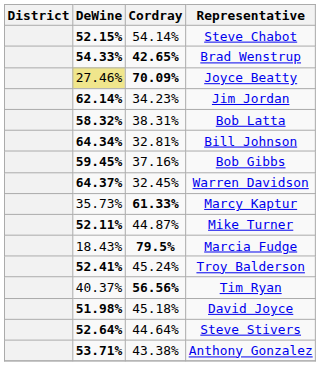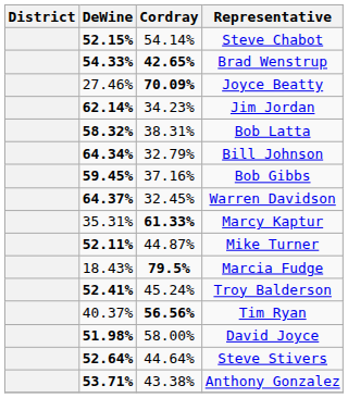 <table class=wikitable>
 <tr>
 <th>District</th>
 <th>DeWine</th>
 <th>Cordray</th>
 <th>Representative</th>
 </tr>
 <tr align=center>
 <th></th>
 <td><strong>52.15%</strong></td>
 <td>54.14%</td>
 <td><a href='#'>Steve Chabot</a></td>
 </tr>
 <tr align=center>
 <th></th>
 <td><strong>54.33%</strong></td>
 <td><strong>42.65%</strong></td>
 <td><a href='#'>Brad Wenstrup</a></td>
 </tr>
 <tr align=center>
 <th></th>
-<td style="background: khaki;">27.46%</td>
+<td>27.46%</td>
 <td><strong>70.09%</strong></td>
 <td><a href='#'>Joyce Beatty</a></td>
 </tr>
 <tr align=center>
 <th></th>
 <td><strong>62.14%</strong></td>
 <td>34.23%</td>
 <td><a href='#'>Jim Jordan</a></td>
 </tr>
 <tr align=center>
 <th></th>
 <td><strong>58.32%</strong></td>
 <td>38.31%</td>
 <td><a href='#'>Bob Latta</a></td>
 </tr>
 <tr align=center>
 <th></th>
 <td><strong>64.34%</strong></td>
-<td>32.81%</td>
+<td>32.79%</td>
 <td><a href='#'>Bill Johnson</a></td>
 </tr>
 <tr align=center>
 <th></th>
 <td><strong>59.45%</strong></td>
 <td>37.16%</td>
 <td><a href='#'>Bob Gibbs</a></td>
 </tr>
 <tr align=center>
 <th></th>
 <td><strong>64.37%</strong></td>
 <td>32.45%</td>
 <td><a href='#'>Warren Davidson</a></td>
 </tr>
 <tr align=center>
 <th></th>
-<td>35.73%</td>
+<td>35.31%</td>
 <td><strong>61.33%</strong></td>
 <td><a href='#'>Marcy Kaptur</a></td>
 </tr>
 <tr align=center>
 <th></th>
 <td><strong>52.11%</strong></td>
 <td>44.87%</td>
 <td><a href='#'>Mike Turner</a></td>
 </tr>
 <tr align=center>
 <th></th>
 <td>18.43%</td>
 <td><strong>79.5%</strong></td>
 <td><a href='#'>Marcia Fudge</a></td>
 </tr>
 <tr align=center>
 <th></th>
 <td><strong>52.41%</strong></td>
 <td>45.24%</td>
 <td><a href='#'>Troy Balderson</a></td>
 </tr>
 <tr align=center>
 <th></th>
 <td>40.37%</td>
 <td><strong>56.56%</strong></td>
 <td><a href='#'>Tim Ryan</a></td>
 </tr>
 <tr align=center>
 <th></th>
 <td><strong>51.98%</strong></td>
-<td>45.18%</td>
+<td>58.00%</td>
 <td><a href='#'>David Joyce</a></td>
 </tr>
 <tr align=center>
 <th></th>
 <td><strong>52.64%</strong></td>
 <td>44.64%</td>
 <td><a href='#'>Steve Stivers</a></td>
 </tr>
 <tr align=center>
 <th></th>
 <td><strong>53.71%</strong></td>
 <td>43.38%</td>
 <td><a href='#'>Anthony Gonzalez</a></td>
 </tr>
 <tr align=center>
 </tr>
 </table>
